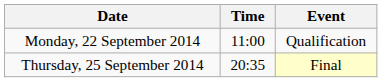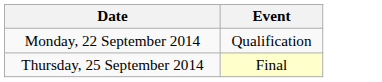 <table class = "wikitable" style="text-align:center;">
 <tr>
 <th width=220>Date</th>
-<th width=50>Time</th>
 <th width=100>Event</th>
 </tr>
 <tr>
 <td>Monday, 22 September 2014</td>
-<td>11:00</td>
 <td>Qualification</td>
 </tr>
 <tr>
 <td>Thursday, 25 September 2014</td>
-<td>20:35</td>
 <td bgcolor=ffffcc>Final</td>
 </tr>
 </table>
